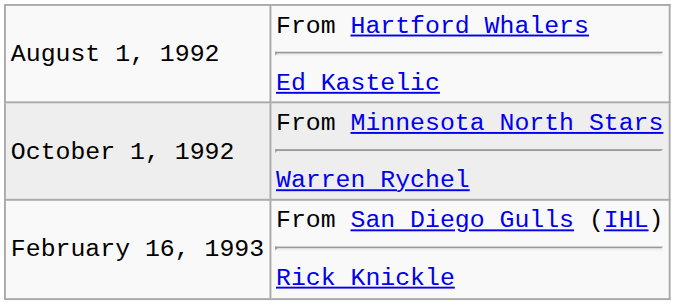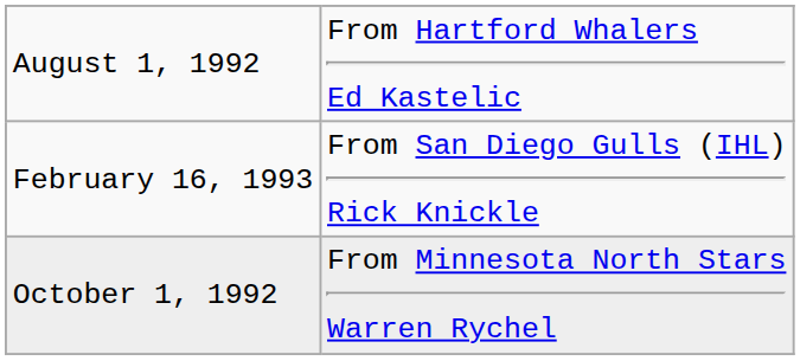 <table class="wikitable">
 <tr>
 <td>August 1, 1992</td>
 <td valign="top">From <a href='#'>Hartford Whalers</a><hr><a href='#'>Ed Kastelic</a></td>
 </tr>
+<tr>
+<td>February 16, 1993</td>
+<td valign="top">From <a href='#'>San Diego Gulls</a> (<a href='#'>IHL</a>)<hr><a href='#'>Rick Knickle</a></td>
+</tr>
 <tr style="background:#eee;">
 <td>October 1, 1992</td>
 <td valign="top">From <a href='#'>Minnesota North Stars</a><hr><a href='#'>Warren Rychel</a></td>
 </tr>
-<tr>
-<td>February 16, 1993</td>
-<td valign="top">From <a href='#'>San Diego Gulls</a> (<a href='#'>IHL</a>)<hr><a href='#'>Rick Knickle</a></td>
-</tr>
 </table>
